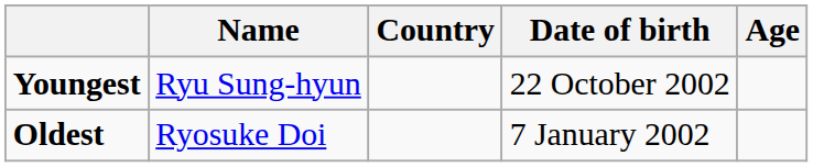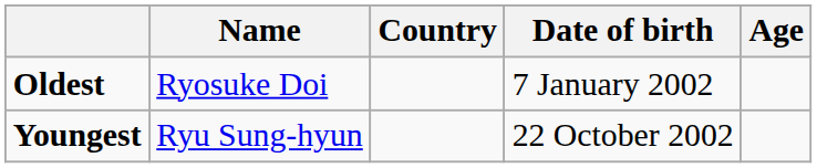 <table class="wikitable">
 <tr>
 <th></th>
 <th><strong>Name</strong></th>
 <th><strong>Country</strong></th>
 <th><strong>Date of birth</strong></th>
 <th><strong>Age</strong></th>
 </tr>
 <tr>
+<td><strong>Oldest</strong></td>
+<td><a href='#'>Ryosuke Doi</a></td>
+<td></td>
+<td>7 January 2002</td>
+<td></td>
+</tr>
+<tr>
 <td><strong>Youngest</strong></td>
 <td><a href='#'>Ryu Sung-hyun</a></td>
 <td></td>
 <td>22 October 2002</td>
 <td></td>
 </tr>
-<tr>
-<td><strong>Oldest</strong></td>
-<td><a href='#'>Ryosuke Doi</a></td>
-<td></td>
-<td>7 January 2002</td>
-<td></td>
-</tr>
 </table>
